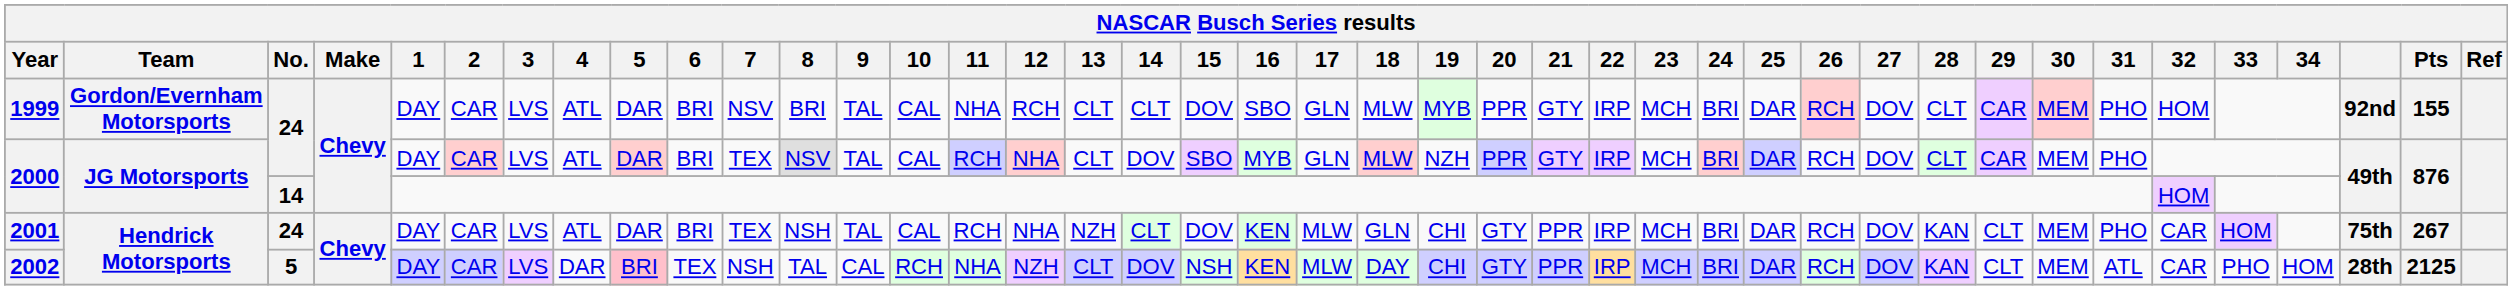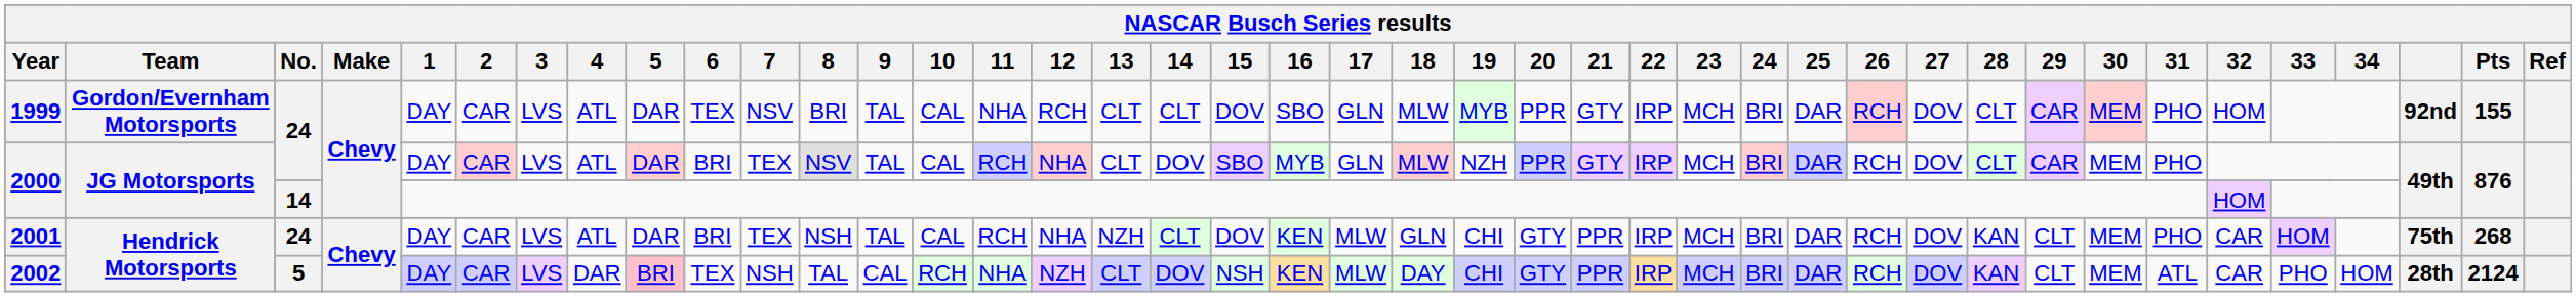 <table class="wikitable" style="text-align:center; font-size:75%">
 <tr>
 <th colspan=42><a href='#'>NASCAR</a> <a href='#'>Busch Series</a> results</th>
 </tr>
 <tr>
 <th>Year</th>
 <th>Team</th>
 <th>No.</th>
 <th>Make</th>
 <th>1</th>
 <th>2</th>
 <th>3</th>
 <th>4</th>
 <th>5</th>
 <th>6</th>
 <th>7</th>
 <th>8</th>
 <th>9</th>
 <th>10</th>
 <th>11</th>
 <th>12</th>
 <th>13</th>
 <th>14</th>
 <th>15</th>
 <th>16</th>
 <th>17</th>
 <th>18</th>
 <th>19</th>
 <th>20</th>
 <th>21</th>
 <th>22</th>
 <th>23</th>
 <th>24</th>
 <th>25</th>
 <th>26</th>
 <th>27</th>
 <th>28</th>
 <th>29</th>
 <th>30</th>
 <th>31</th>
 <th>32</th>
 <th>33</th>
 <th>34</th>
 <th></th>
 <th>Pts</th>
 <th>Ref</th>
 </tr>
 <tr>
 <th><a href='#'>1999</a></th>
 <th><a href='#'>Gordon/Evernham Motorsports</a></th>
 <th rowspan=2>24</th>
 <th rowspan=3><a href='#'>Chevy</a></th>
 <td><a href='#'>DAY</a></td>
 <td><a href='#'>CAR</a></td>
 <td><a href='#'>LVS</a></td>
 <td><a href='#'>ATL</a></td>
 <td><a href='#'>DAR</a></td>
-<td><a href='#'>BRI</a></td>
+<td><a href='#'>TEX</a></td>
 <td><a href='#'>NSV</a></td>
 <td><a href='#'>BRI</a></td>
 <td><a href='#'>TAL</a></td>
 <td><a href='#'>CAL</a></td>
 <td><a href='#'>NHA</a></td>
 <td><a href='#'>RCH</a></td>
 <td><a href='#'>CLT</a></td>
 <td><a href='#'>CLT</a></td>
 <td><a href='#'>DOV</a></td>
 <td><a href='#'>SBO</a></td>
 <td><a href='#'>GLN</a></td>
 <td><a href='#'>MLW</a></td>
 <td style="background:#DFFFDF;"><a href='#'>MYB</a><br></td>
 <td><a href='#'>PPR</a></td>
 <td><a href='#'>GTY</a></td>
 <td><a href='#'>IRP</a></td>
 <td><a href='#'>MCH</a></td>
 <td><a href='#'>BRI</a></td>
 <td><a href='#'>DAR</a></td>
 <td style="background:#FFCFCF;"><a href='#'>RCH</a><br></td>
 <td><a href='#'>DOV</a></td>
 <td><a href='#'>CLT</a></td>
 <td style="background:#EFCFFF;"><a href='#'>CAR</a><br></td>
 <td style="background:#FFCFCF;"><a href='#'>MEM</a><br></td>
 <td><a href='#'>PHO</a></td>
 <td><a href='#'>HOM</a></td>
 <td colspan=2></td>
 <th>92nd</th>
 <th>155</th>
 <th></th>
 </tr>
 <tr>
 <th rowspan=2><a href='#'>2000</a></th>
 <th rowspan=2><a href='#'>JG Motorsports</a></th>
 <td><a href='#'>DAY</a></td>
 <td style="background:#FFCFCF;"><a href='#'>CAR</a><br></td>
 <td><a href='#'>LVS</a></td>
 <td><a href='#'>ATL</a></td>
 <td style="background:#FFCFCF;"><a href='#'>DAR</a><br></td>
 <td><a href='#'>BRI</a></td>
 <td><a href='#'>TEX</a></td>
 <td style="background:#DFDFDF;"><a href='#'>NSV</a><br></td>
 <td><a href='#'>TAL</a></td>
 <td><a href='#'>CAL</a></td>
 <td style="background:#CFCFFF;"><a href='#'>RCH</a><br></td>
 <td style="background:#FFCFCF;"><a href='#'>NHA</a><br></td>
 <td><a href='#'>CLT</a></td>
 <td><a href='#'>DOV</a></td>
 <td style="background:#EFCFFF;"><a href='#'>SBO</a><br></td>
 <td style="background:#DFFFDF;"><a href='#'>MYB</a><br></td>
 <td><a href='#'>GLN</a></td>
 <td style="background:#FFCFCF;"><a href='#'>MLW</a><br></td>
 <td><a href='#'>NZH</a></td>
 <td style="background:#CFCFFF;"><a href='#'>PPR</a><br></td>
 <td style="background:#EFCFFF;"><a href='#'>GTY</a><br></td>
 <td style="background:#EFCFFF;"><a href='#'>IRP</a><br></td>
 <td><a href='#'>MCH</a></td>
 <td style="background:#FFCFCF;"><a href='#'>BRI</a><br></td>
 <td style="background:#CFCFFF;"><a href='#'>DAR</a><br></td>
 <td><a href='#'>RCH</a></td>
 <td><a href='#'>DOV</a></td>
 <td style="background:#DFFFDF;"><a href='#'>CLT</a><br></td>
 <td style="background:#EFCFFF;"><a href='#'>CAR</a><br></td>
 <td><a href='#'>MEM</a></td>
 <td><a href='#'>PHO</a></td>
 <td colspan=3></td>
 <th rowspan=2>49th</th>
 <th rowspan=2>876</th>
 <th rowspan=2></th>
 </tr>
 <tr>
 <th>14</th>
 <td colspan=31></td>
 <td style="background:#EFCFFF;"><a href='#'>HOM</a><br></td>
 <td colspan=2></td>
 </tr>
 <tr>
 <th><a href='#'>2001</a></th>
 <th rowspan=2><a href='#'>Hendrick Motorsports</a></th>
 <th>24</th>
 <th rowspan=2><a href='#'>Chevy</a></th>
 <td><a href='#'>DAY</a></td>
 <td><a href='#'>CAR</a></td>
 <td><a href='#'>LVS</a></td>
 <td><a href='#'>ATL</a></td>
 <td><a href='#'>DAR</a></td>
 <td><a href='#'>BRI</a></td>
 <td><a href='#'>TEX</a></td>
 <td><a href='#'>NSH</a></td>
 <td><a href='#'>TAL</a></td>
 <td><a href='#'>CAL</a></td>
 <td><a href='#'>RCH</a></td>
 <td><a href='#'>NHA</a></td>
 <td><a href='#'>NZH</a></td>
 <td style="background:#DFFFDF;"><a href='#'>CLT</a><br></td>
 <td><a href='#'>DOV</a></td>
 <td style="background:#DFFFDF;"><a href='#'>KEN</a><br></td>
 <td><a href='#'>MLW</a></td>
 <td><a href='#'>GLN</a></td>
 <td><a href='#'>CHI</a></td>
 <td><a href='#'>GTY</a></td>
 <td><a href='#'>PPR</a></td>
 <td><a href='#'>IRP</a></td>
 <td><a href='#'>MCH</a></td>
 <td><a href='#'>BRI</a></td>
 <td><a href='#'>DAR</a></td>
 <td><a href='#'>RCH</a></td>
 <td><a href='#'>DOV</a></td>
 <td><a href='#'>KAN</a></td>
 <td><a href='#'>CLT</a></td>
 <td><a href='#'>MEM</a></td>
 <td><a href='#'>PHO</a></td>
 <td><a href='#'>CAR</a></td>
 <td style="background:#EFCFFF;"><a href='#'>HOM</a><br></td>
 <td></td>
 <th>75th</th>
-<th>267</th>
+<th>268</th>
 <th></th>
 </tr>
 <tr>
 <th><a href='#'>2002</a></th>
 <th>5</th>
 <td style="background:#CFCFFF;"><a href='#'>DAY</a><br></td>
 <td style="background:#CFCFFF;"><a href='#'>CAR</a><br></td>
 <td style="background:#EFCFFF;"><a href='#'>LVS</a><br></td>
 <td><a href='#'>DAR</a></td>
 <td style="background: pink;"><a href='#'>BRI</a></td>
 <td><a href='#'>TEX</a></td>
 <td><a href='#'>NSH</a></td>
 <td><a href='#'>TAL</a></td>
 <td><a href='#'>CAL</a></td>
 <td style="background:#DFFFDF;"><a href='#'>RCH</a><br></td>
 <td style="background:#DFFFDF;"><a href='#'>NHA</a><br></td>
 <td style="background:#EFCFFF;"><a href='#'>NZH</a><br></td>
 <td style="background:#CFCFFF;"><a href='#'>CLT</a><br></td>
 <td style="background:#CFCFFF;"><a href='#'>DOV</a><br></td>
 <td style="background:#DFFFDF;"><a href='#'>NSH</a><br></td>
 <td style="background:#FFDF9F;"><a href='#'>KEN</a><br></td>
 <td style="background:#DFFFDF;"><a href='#'>MLW</a><br></td>
 <td style="background:#DFFFDF;"><a href='#'>DAY</a><br></td>
 <td style="background:#CFCFFF;"><a href='#'>CHI</a><br></td>
 <td style="background:#CFCFFF;"><a href='#'>GTY</a><br></td>
 <td style="background:#CFCFFF;"><a href='#'>PPR</a><br></td>
 <td style="background:#FFDF9F;"><a href='#'>IRP</a><br></td>
 <td style="background:#CFCFFF;"><a href='#'>MCH</a><br></td>
 <td style="background:#CFCFFF;"><a href='#'>BRI</a><br></td>
 <td style="background:#CFCFFF;"><a href='#'>DAR</a><br></td>
 <td style="background:#DFFFDF;"><a href='#'>RCH</a><br></td>
 <td style="background:#CFCFFF;"><a href='#'>DOV</a><br></td>
 <td style="background:#EFCFFF;"><a href='#'>KAN</a><br></td>
 <td><a href='#'>CLT</a></td>
 <td><a href='#'>MEM</a></td>
 <td><a href='#'>ATL</a></td>
 <td><a href='#'>CAR</a></td>
 <td><a href='#'>PHO</a></td>
 <td><a href='#'>HOM</a></td>
 <th>28th</th>
-<th>2125</th>
+<th>2124</th>
 <th></th>
 </tr>
 </table>
